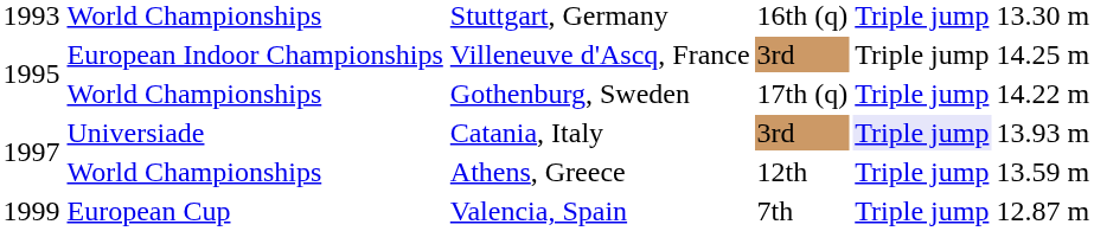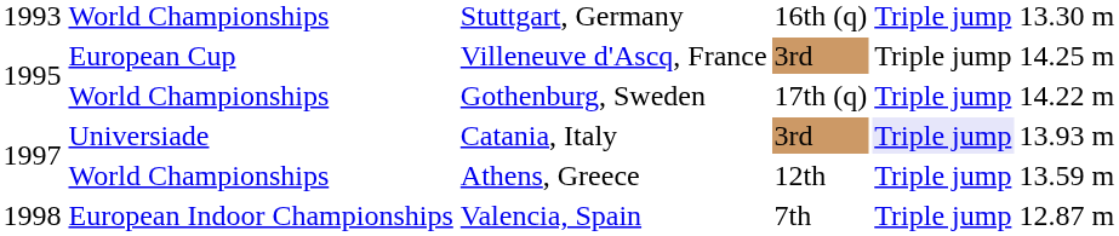 <table>
 <tr>
 <td>1993</td>
 <td><a href='#'>World Championships</a></td>
 <td><a href='#'>Stuttgart</a>, Germany</td>
 <td>16th (q)</td>
 <td><a href='#'>Triple jump</a></td>
 <td>13.30 m</td>
 </tr>
 <tr>
 <td rowspan=2>1995</td>
-<td><a href='#'>European Indoor Championships</a></td>
+<td><a href='#'>European Cup</a></td>
 <td><a href='#'>Villeneuve d'Ascq</a>, France</td>
 <td bgcolor=cc9966>3rd</td>
 <td>Triple jump</td>
 <td>14.25 m</td>
 </tr>
 <tr>
 <td><a href='#'>World Championships</a></td>
 <td><a href='#'>Gothenburg</a>, Sweden</td>
 <td>17th (q)</td>
 <td><a href='#'>Triple jump</a></td>
 <td>14.22 m</td>
 </tr>
 <tr>
 <td rowspan=2>1997</td>
 <td><a href='#'>Universiade</a></td>
 <td><a href='#'>Catania</a>, Italy</td>
 <td bgcolor=cc9966>3rd</td>
 <td style="background: lavender;"><a href='#'>Triple jump</a></td>
 <td>13.93 m</td>
 </tr>
 <tr>
 <td><a href='#'>World Championships</a></td>
 <td><a href='#'>Athens</a>, Greece</td>
 <td>12th</td>
 <td><a href='#'>Triple jump</a></td>
 <td>13.59 m</td>
 </tr>
 <tr>
-<td>1999</td>
-<td><a href='#'>European Cup</a></td>
+<td>1998</td>
+<td><a href='#'>European Indoor Championships</a></td>
 <td><a href='#'>Valencia, Spain</a></td>
 <td>7th</td>
 <td><a href='#'>Triple jump</a></td>
 <td>12.87 m</td>
 </tr>
 </table>
